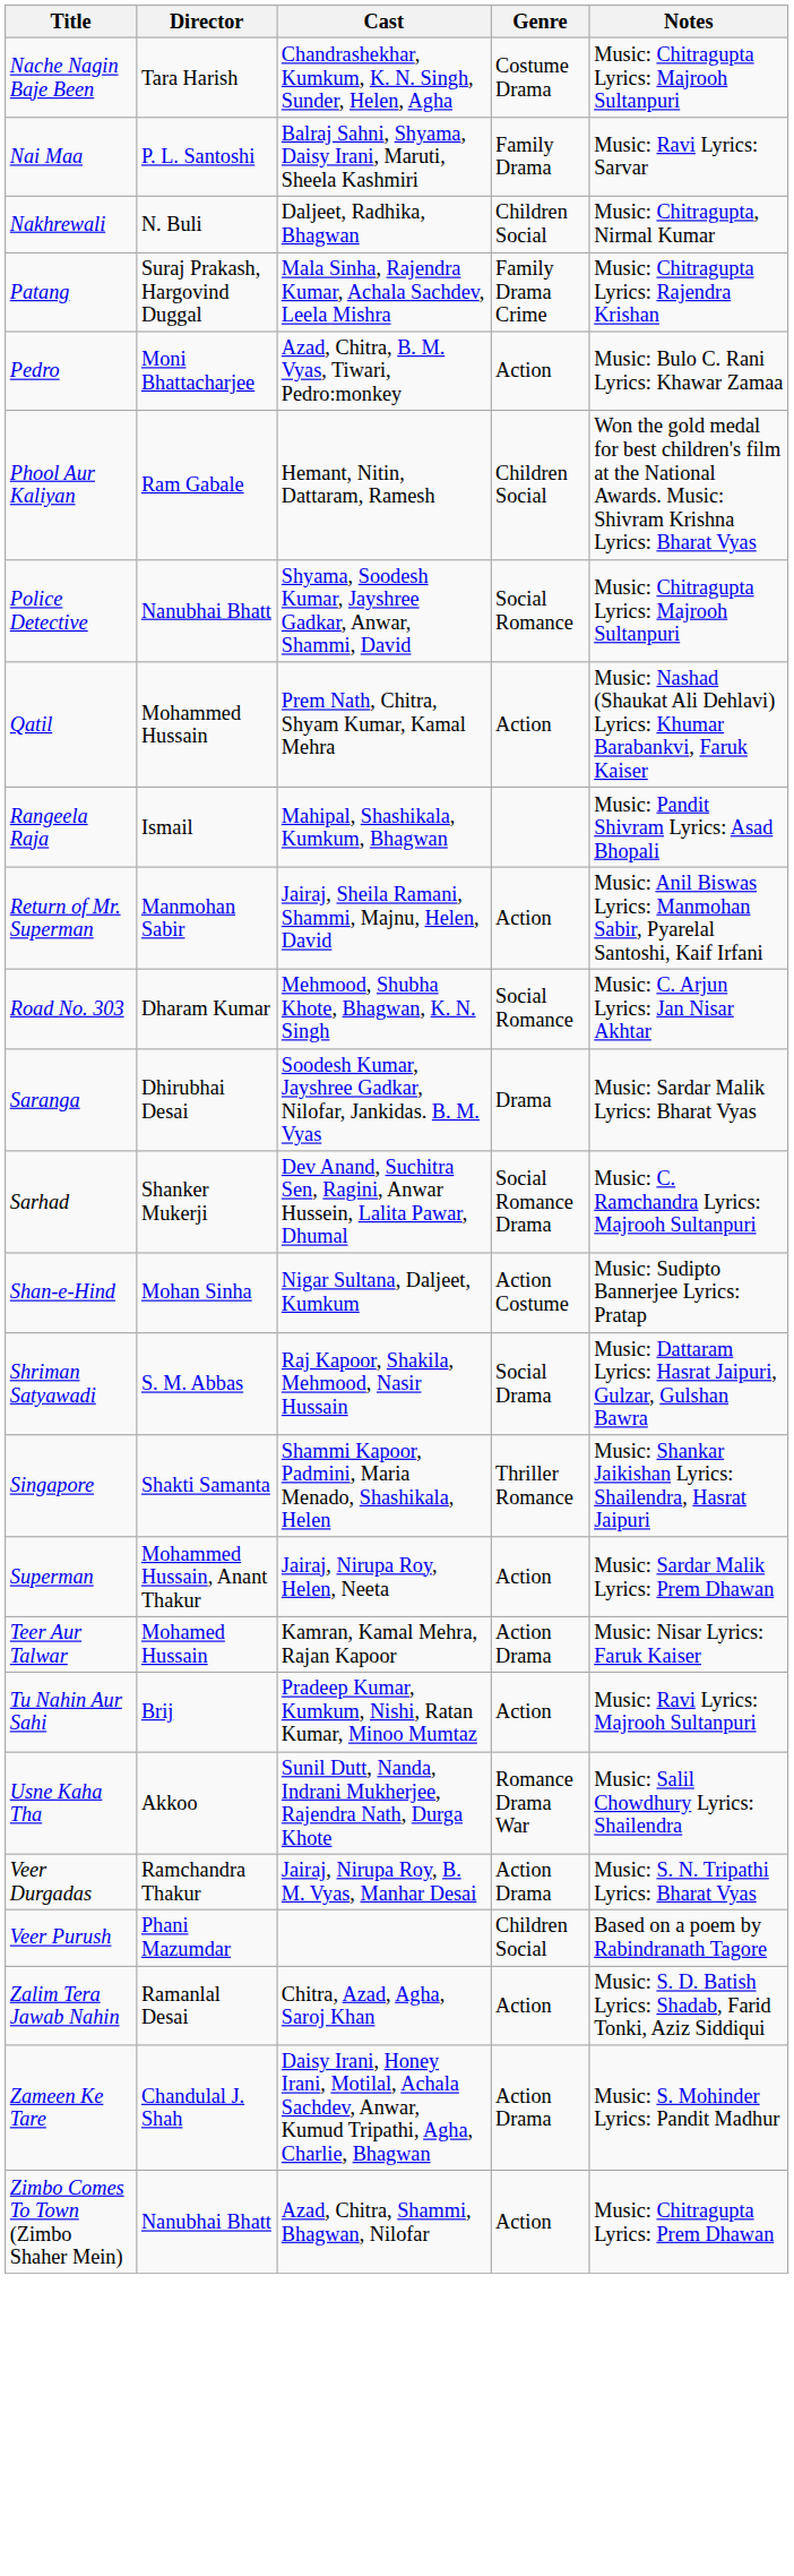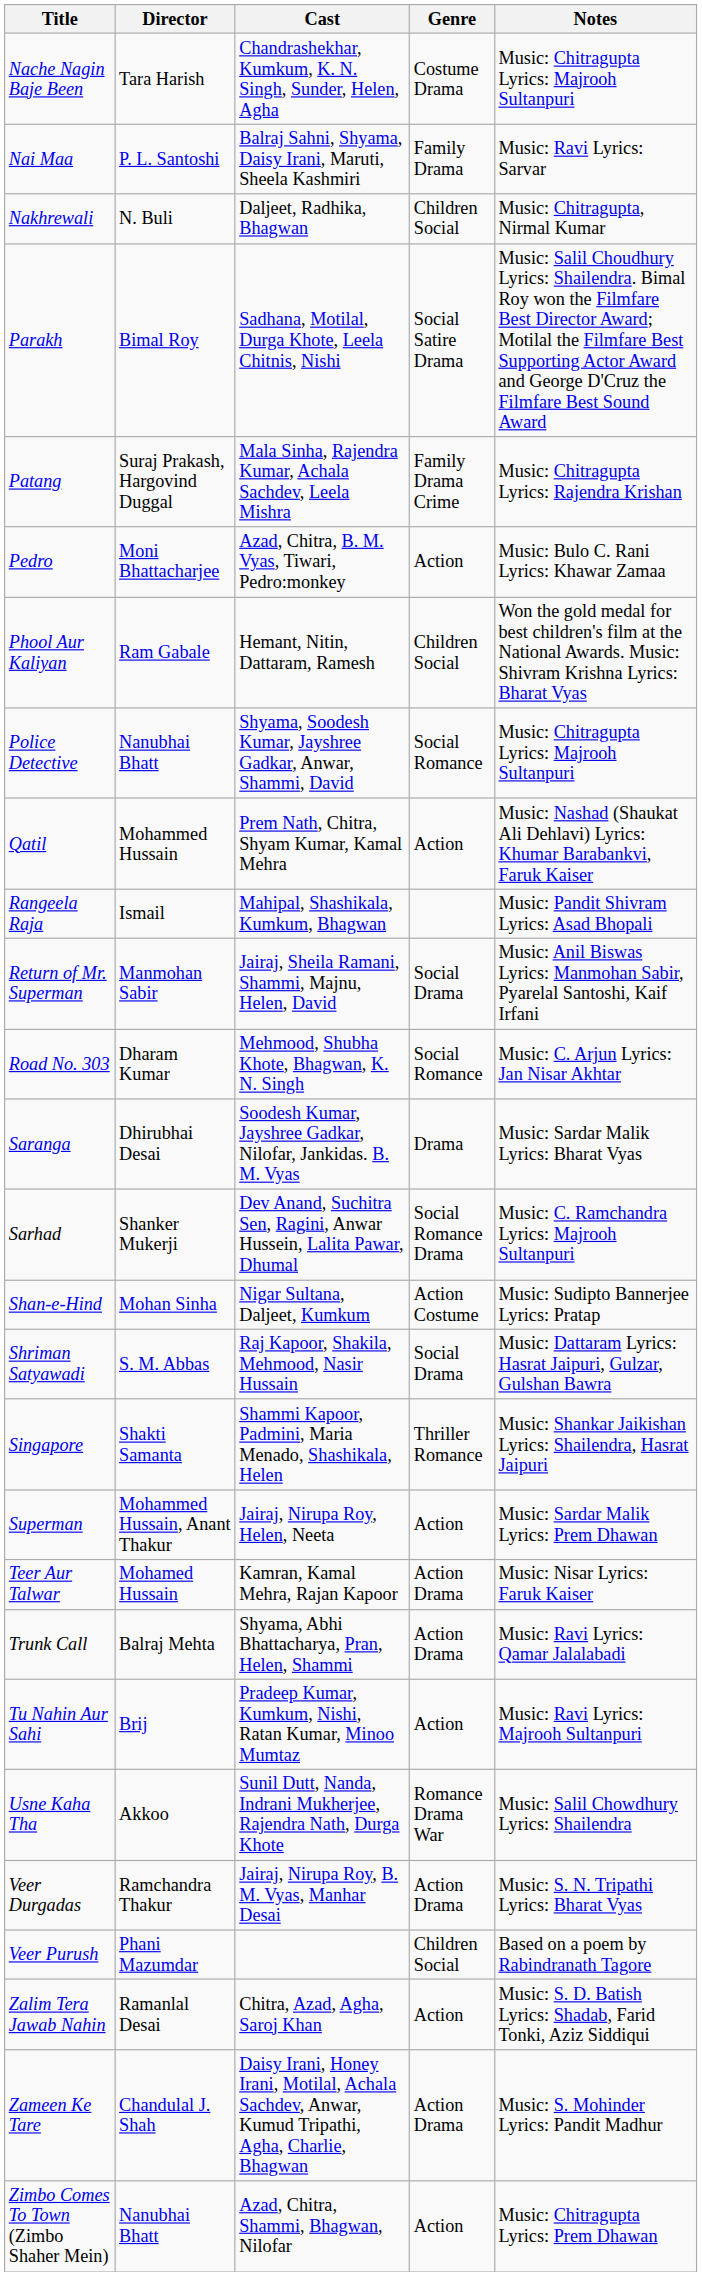 <table class="wikitable">
 <tr>
 <th>Title</th>
 <th>Director</th>
 <th>Cast</th>
 <th>Genre</th>
 <th>Notes</th>
 </tr>
 <tr>
 <td><em><a href='#'>Nache Nagin Baje Been</a></em></td>
 <td>Tara Harish</td>
 <td><a href='#'>Chandrashekhar</a>, <a href='#'>Kumkum</a>, <a href='#'>K. N. Singh</a>, <a href='#'>Sunder</a>, <a href='#'>Helen</a>, <a href='#'>Agha</a></td>
 <td>Costume Drama</td>
 <td>Music: <a href='#'>Chitragupta</a> Lyrics: <a href='#'>Majrooh Sultanpuri</a></td>
 </tr>
 <tr>
 <td><em><a href='#'>Nai Maa</a></em></td>
 <td><a href='#'>P. L. Santoshi</a></td>
 <td><a href='#'>Balraj Sahni</a>, <a href='#'>Shyama</a>, <a href='#'>Daisy Irani</a>, Maruti, Sheela Kashmiri</td>
 <td>Family Drama</td>
 <td>Music: <a href='#'>Ravi</a> Lyrics: Sarvar</td>
 </tr>
 <tr>
 <td><em><a href='#'>Nakhrewali</a></em></td>
 <td>N. Buli</td>
 <td>Daljeet, Radhika, <a href='#'>Bhagwan</a></td>
 <td>Children Social</td>
 <td>Music: <a href='#'>Chitragupta</a>, Nirmal Kumar</td>
+</tr>
+<tr>
+<td><em><a href='#'>Parakh</a></em></td>
+<td><a href='#'>Bimal Roy</a></td>
+<td><a href='#'>Sadhana</a>, <a href='#'>Motilal</a>, <a href='#'>Durga Khote</a>, <a href='#'>Leela Chitnis</a>, <a href='#'>Nishi</a></td>
+<td>Social Satire Drama</td>
+<td>Music: <a href='#'>Salil Choudhury</a> Lyrics: <a href='#'>Shailendra</a>. Bimal Roy won the <a href='#'>Filmfare Best Director Award</a>; Motilal the <a href='#'>Filmfare Best Supporting Actor Award</a> and George D'Cruz the <a href='#'>Filmfare Best Sound Award</a></td>
 </tr>
 <tr>
 <td><em><a href='#'>Patang</a></em></td>
 <td>Suraj Prakash, Hargovind Duggal</td>
 <td><a href='#'>Mala Sinha</a>, <a href='#'>Rajendra Kumar</a>, <a href='#'>Achala Sachdev</a>, <a href='#'>Leela Mishra</a></td>
 <td>Family Drama Crime</td>
 <td>Music: <a href='#'>Chitragupta</a> Lyrics: <a href='#'>Rajendra Krishan</a></td>
 </tr>
 <tr>
 <td><em><a href='#'>Pedro</a></em></td>
 <td><a href='#'>Moni Bhattacharjee</a></td>
 <td><a href='#'>Azad</a>, Chitra, <a href='#'>B. M. Vyas</a>, Tiwari, Pedro:monkey</td>
 <td>Action</td>
 <td>Music: Bulo C. Rani Lyrics: Khawar Zamaa</td>
 </tr>
 <tr>
 <td><em><a href='#'>Phool Aur Kaliyan</a></em></td>
 <td><a href='#'>Ram Gabale</a></td>
 <td>Hemant, Nitin, Dattaram, Ramesh</td>
 <td>Children Social</td>
 <td>Won the gold medal for best children's film at the National Awards. Music: Shivram Krishna Lyrics: <a href='#'>Bharat Vyas</a></td>
 </tr>
 <tr>
 <td><em><a href='#'>Police Detective</a></em></td>
 <td><a href='#'>Nanubhai Bhatt</a></td>
 <td><a href='#'>Shyama</a>, <a href='#'>Soodesh Kumar</a>, <a href='#'>Jayshree Gadkar</a>, Anwar, <a href='#'>Shammi</a>, <a href='#'>David</a></td>
 <td>Social Romance</td>
 <td>Music: <a href='#'>Chitragupta</a> Lyrics: <a href='#'>Majrooh Sultanpuri</a></td>
 </tr>
 <tr>
 <td><em><a href='#'>Qatil</a></em></td>
 <td>Mohammed Hussain</td>
 <td><a href='#'>Prem Nath</a>, Chitra, Shyam Kumar, Kamal Mehra</td>
 <td>Action</td>
 <td>Music: <a href='#'>Nashad</a> (Shaukat Ali Dehlavi) Lyrics: <a href='#'>Khumar Barabankvi</a>, <a href='#'>Faruk Kaiser</a></td>
 </tr>
 <tr>
 <td><em><a href='#'>Rangeela Raja</a></em></td>
 <td>Ismail</td>
 <td><a href='#'>Mahipal</a>, <a href='#'>Shashikala</a>, <a href='#'>Kumkum</a>, <a href='#'>Bhagwan</a></td>
 <td></td>
 <td>Music: <a href='#'>Pandit Shivram</a> Lyrics: <a href='#'>Asad Bhopali</a></td>
 </tr>
 <tr>
 <td><em><a href='#'>Return of Mr. Superman</a></em></td>
 <td><a href='#'>Manmohan Sabir</a></td>
 <td><a href='#'>Jairaj</a>, <a href='#'>Sheila Ramani</a>, <a href='#'>Shammi</a>, Majnu, <a href='#'>Helen</a>, <a href='#'>David</a></td>
-<td>Action</td>
+<td>Social Drama</td>
 <td>Music: <a href='#'>Anil Biswas</a> Lyrics: <a href='#'>Manmohan Sabir</a>, Pyarelal Santoshi, Kaif Irfani</td>
 </tr>
 <tr>
 <td><em><a href='#'>Road No. 303</a></em></td>
 <td>Dharam Kumar</td>
 <td><a href='#'>Mehmood</a>, <a href='#'>Shubha Khote</a>, <a href='#'>Bhagwan</a>, <a href='#'>K. N. Singh</a></td>
 <td>Social Romance</td>
 <td>Music: <a href='#'>C. Arjun</a> Lyrics: <a href='#'>Jan Nisar Akhtar</a></td>
 </tr>
 <tr>
 <td><em><a href='#'>Saranga</a></em></td>
 <td>Dhirubhai Desai</td>
 <td><a href='#'>Soodesh Kumar</a>, <a href='#'>Jayshree Gadkar</a>, Nilofar, Jankidas. <a href='#'>B. M. Vyas</a></td>
 <td>Drama</td>
 <td>Music: Sardar Malik Lyrics: Bharat Vyas</td>
 </tr>
 <tr>
 <td><em>Sarhad</em></td>
 <td>Shanker Mukerji</td>
 <td><a href='#'>Dev Anand</a>, <a href='#'>Suchitra Sen</a>, <a href='#'>Ragini</a>, Anwar Hussein, <a href='#'>Lalita Pawar</a>, <a href='#'>Dhumal</a></td>
 <td>Social Romance Drama</td>
 <td>Music: <a href='#'>C. Ramchandra</a> Lyrics: <a href='#'>Majrooh Sultanpuri</a></td>
 </tr>
 <tr>
 <td><em><a href='#'>Shan-e-Hind</a></em></td>
 <td><a href='#'>Mohan Sinha</a></td>
 <td><a href='#'>Nigar Sultana</a>, Daljeet, <a href='#'>Kumkum</a></td>
 <td>Action Costume</td>
 <td>Music: Sudipto Bannerjee Lyrics: Pratap</td>
 </tr>
 <tr>
 <td><em><a href='#'>Shriman Satyawadi</a></em></td>
 <td><a href='#'>S. M. Abbas</a></td>
 <td><a href='#'>Raj Kapoor</a>, <a href='#'>Shakila</a>, <a href='#'>Mehmood</a>, <a href='#'>Nasir Hussain</a></td>
 <td>Social Drama</td>
 <td>Music: <a href='#'>Dattaram</a> Lyrics: <a href='#'>Hasrat Jaipuri</a>, <a href='#'>Gulzar</a>, <a href='#'>Gulshan Bawra</a></td>
 </tr>
 <tr>
 <td><em><a href='#'>Singapore</a></em></td>
 <td><a href='#'>Shakti Samanta</a></td>
 <td><a href='#'>Shammi Kapoor</a>, <a href='#'>Padmini</a>, Maria Menado, <a href='#'>Shashikala</a>, <a href='#'>Helen</a></td>
 <td>Thriller Romance</td>
 <td>Music: <a href='#'>Shankar Jaikishan</a> Lyrics: <a href='#'>Shailendra</a>, <a href='#'>Hasrat Jaipuri</a></td>
 </tr>
 <tr>
 <td><em><a href='#'>Superman</a></em></td>
 <td><a href='#'>Mohammed Hussain</a>, Anant Thakur</td>
 <td><a href='#'>Jairaj</a>, <a href='#'>Nirupa Roy</a>, <a href='#'>Helen</a>, Neeta</td>
 <td>Action</td>
 <td>Music: <a href='#'>Sardar Malik</a> Lyrics: <a href='#'>Prem Dhawan</a></td>
 </tr>
 <tr>
 <td><em><a href='#'>Teer Aur Talwar</a></em></td>
 <td><a href='#'>Mohamed Hussain</a></td>
 <td>Kamran, Kamal Mehra, Rajan Kapoor</td>
 <td>Action Drama</td>
 <td>Music: Nisar Lyrics: <a href='#'>Faruk Kaiser</a></td>
 </tr>
 <tr>
+<td><em>Trunk Call</em></td>
+<td>Balraj Mehta</td>
+<td>Shyama, Abhi Bhattacharya, <a href='#'>Pran</a>, <a href='#'>Helen</a>, <a href='#'>Shammi</a></td>
+<td>Action Drama</td>
+<td>Music: <a href='#'>Ravi</a> Lyrics: <a href='#'>Qamar Jalalabadi</a></td>
+</tr>
+<tr>
 <td><em><a href='#'>Tu Nahin Aur Sahi</a></em></td>
 <td><a href='#'>Brij</a></td>
 <td><a href='#'>Pradeep Kumar</a>, <a href='#'>Kumkum</a>, <a href='#'>Nishi</a>, Ratan Kumar, <a href='#'>Minoo Mumtaz</a></td>
 <td>Action</td>
 <td>Music: <a href='#'>Ravi</a> Lyrics: <a href='#'>Majrooh Sultanpuri</a></td>
 </tr>
 <tr>
 <td><em><a href='#'>Usne Kaha Tha</a></em></td>
 <td>Akkoo</td>
 <td><a href='#'>Sunil Dutt</a>, <a href='#'>Nanda</a>, <a href='#'>Indrani Mukherjee</a>, <a href='#'>Rajendra Nath</a>, <a href='#'>Durga Khote</a></td>
 <td>Romance Drama War</td>
 <td>Music: <a href='#'>Salil Chowdhury</a> Lyrics: <a href='#'>Shailendra</a></td>
 </tr>
 <tr>
 <td><em>Veer Durgadas</em></td>
 <td>Ramchandra Thakur</td>
 <td><a href='#'>Jairaj</a>, <a href='#'>Nirupa Roy</a>, <a href='#'>B. M. Vyas</a>, <a href='#'>Manhar Desai</a></td>
 <td>Action Drama</td>
 <td>Music: <a href='#'>S. N. Tripathi</a> Lyrics: <a href='#'>Bharat Vyas</a></td>
 </tr>
 <tr>
 <td><em><a href='#'>Veer Purush</a></em></td>
 <td><a href='#'>Phani Mazumdar</a></td>
 <td></td>
 <td>Children Social</td>
 <td>Based on a poem by <a href='#'>Rabindranath Tagore</a></td>
 </tr>
 <tr>
 <td><em><a href='#'>Zalim Tera Jawab Nahin</a></em></td>
 <td>Ramanlal Desai</td>
 <td>Chitra, <a href='#'>Azad</a>, <a href='#'>Agha</a>, <a href='#'>Saroj Khan</a></td>
 <td>Action</td>
 <td>Music: <a href='#'>S. D. Batish</a> Lyrics: <a href='#'>Shadab</a>, Farid Tonki, Aziz Siddiqui</td>
 </tr>
 <tr>
 <td><em><a href='#'>Zameen Ke Tare</a></em></td>
 <td><a href='#'>Chandulal J. Shah</a></td>
 <td><a href='#'>Daisy Irani</a>, <a href='#'>Honey Irani</a>, <a href='#'>Motilal</a>, <a href='#'>Achala Sachdev</a>, Anwar, Kumud Tripathi, <a href='#'>Agha</a>, <a href='#'>Charlie</a>, <a href='#'>Bhagwan</a></td>
 <td>Action Drama</td>
 <td>Music: <a href='#'>S. Mohinder</a> Lyrics: Pandit Madhur</td>
 </tr>
 <tr>
 <td><em><a href='#'>Zimbo Comes To Town</a></em> (Zimbo Shaher Mein)</td>
 <td><a href='#'>Nanubhai Bhatt</a></td>
 <td><a href='#'>Azad</a>, Chitra, <a href='#'>Shammi</a>, <a href='#'>Bhagwan</a>, Nilofar</td>
 <td>Action</td>
 <td>Music: <a href='#'>Chitragupta</a> Lyrics: <a href='#'>Prem Dhawan</a></td>
 </tr>
 </table>
